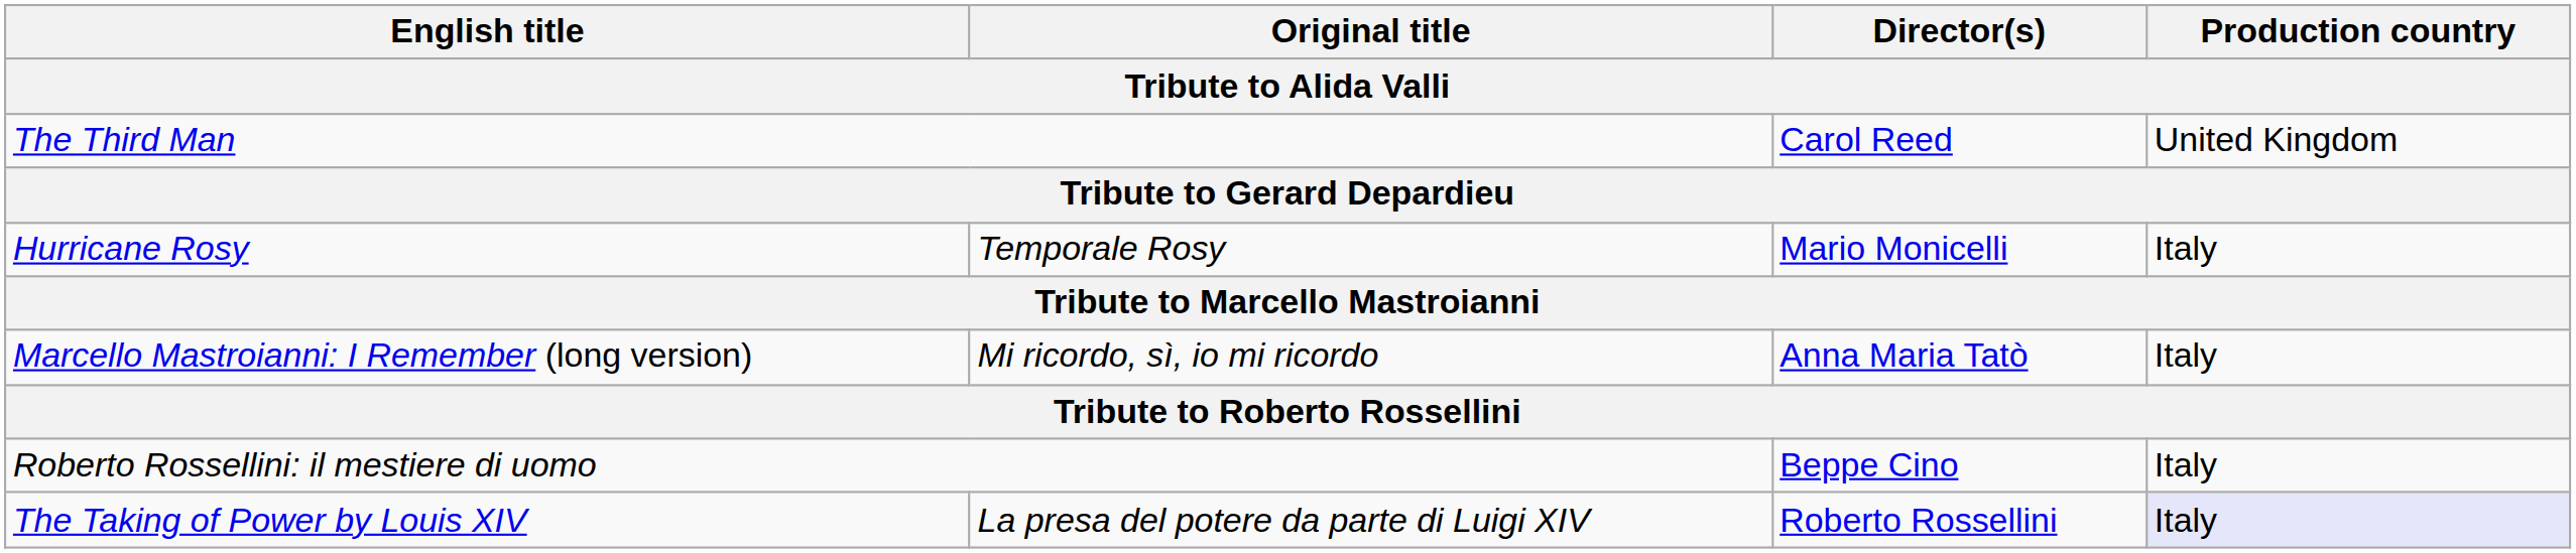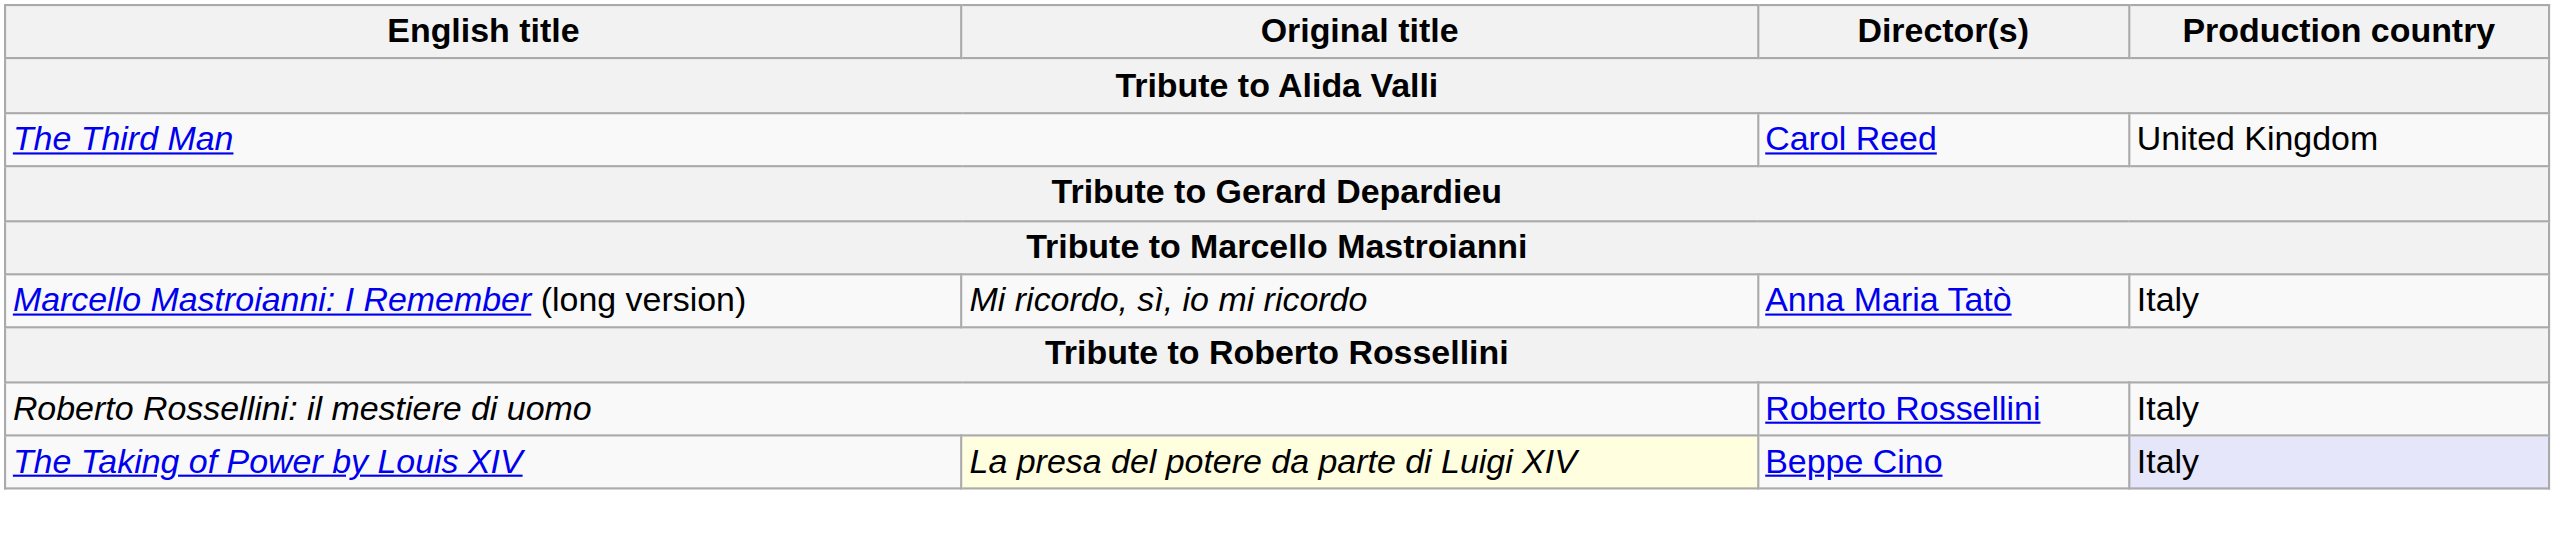 <table class="wikitable" width="95%">
 <tr>
 <th>English title</th>
 <th>Original title</th>
 <th>Director(s)</th>
 <th>Production country</th>
 </tr>
 <tr>
 <th colspan="4">Tribute to Alida Valli</th>
 </tr>
 <tr>
 <td colspan="2"><em><a href='#'>The Third Man</a></em></td>
 <td><a href='#'>Carol Reed</a></td>
 <td>United Kingdom</td>
 </tr>
 <tr>
 <th colspan="4">Tribute to Gerard Depardieu</th>
 </tr>
 <tr>
-<td><em><a href='#'>Hurricane Rosy</a></em></td>
-<td><em>Temporale Rosy</em></td>
-<td><a href='#'>Mario Monicelli</a></td>
-<td>Italy</td>
-</tr>
-<tr>
 <th colspan="4">Tribute to Marcello Mastroianni</th>
 </tr>
 <tr>
 <td><em><a href='#'>Marcello Mastroianni: I Remember</a></em> (long version)</td>
 <td><em>Mi ricordo, sì, io mi ricordo</em></td>
 <td><a href='#'>Anna Maria Tatò</a></td>
 <td>Italy</td>
 </tr>
 <tr>
 <th colspan="4">Tribute to Roberto Rossellini</th>
 </tr>
 <tr>
 <td colspan="2"><em>Roberto Rossellini: il mestiere di uomo</em></td>
-<td><a href='#'>Beppe Cino</a></td>
+<td><a href='#'>Roberto Rossellini</a></td>
 <td>Italy</td>
 </tr>
 <tr>
 <td><em><a href='#'>The Taking of Power by Louis XIV</a> </em></td>
-<td><em>La presa del potere da parte di Luigi XIV</em></td>
-<td><a href='#'>Roberto Rossellini</a></td>
+<td style="background: lightyellow;"><em>La presa del potere da parte di Luigi XIV</em></td>
+<td><a href='#'>Beppe Cino</a></td>
 <td style="background: lavender;">Italy</td>
 </tr>
 </table>
